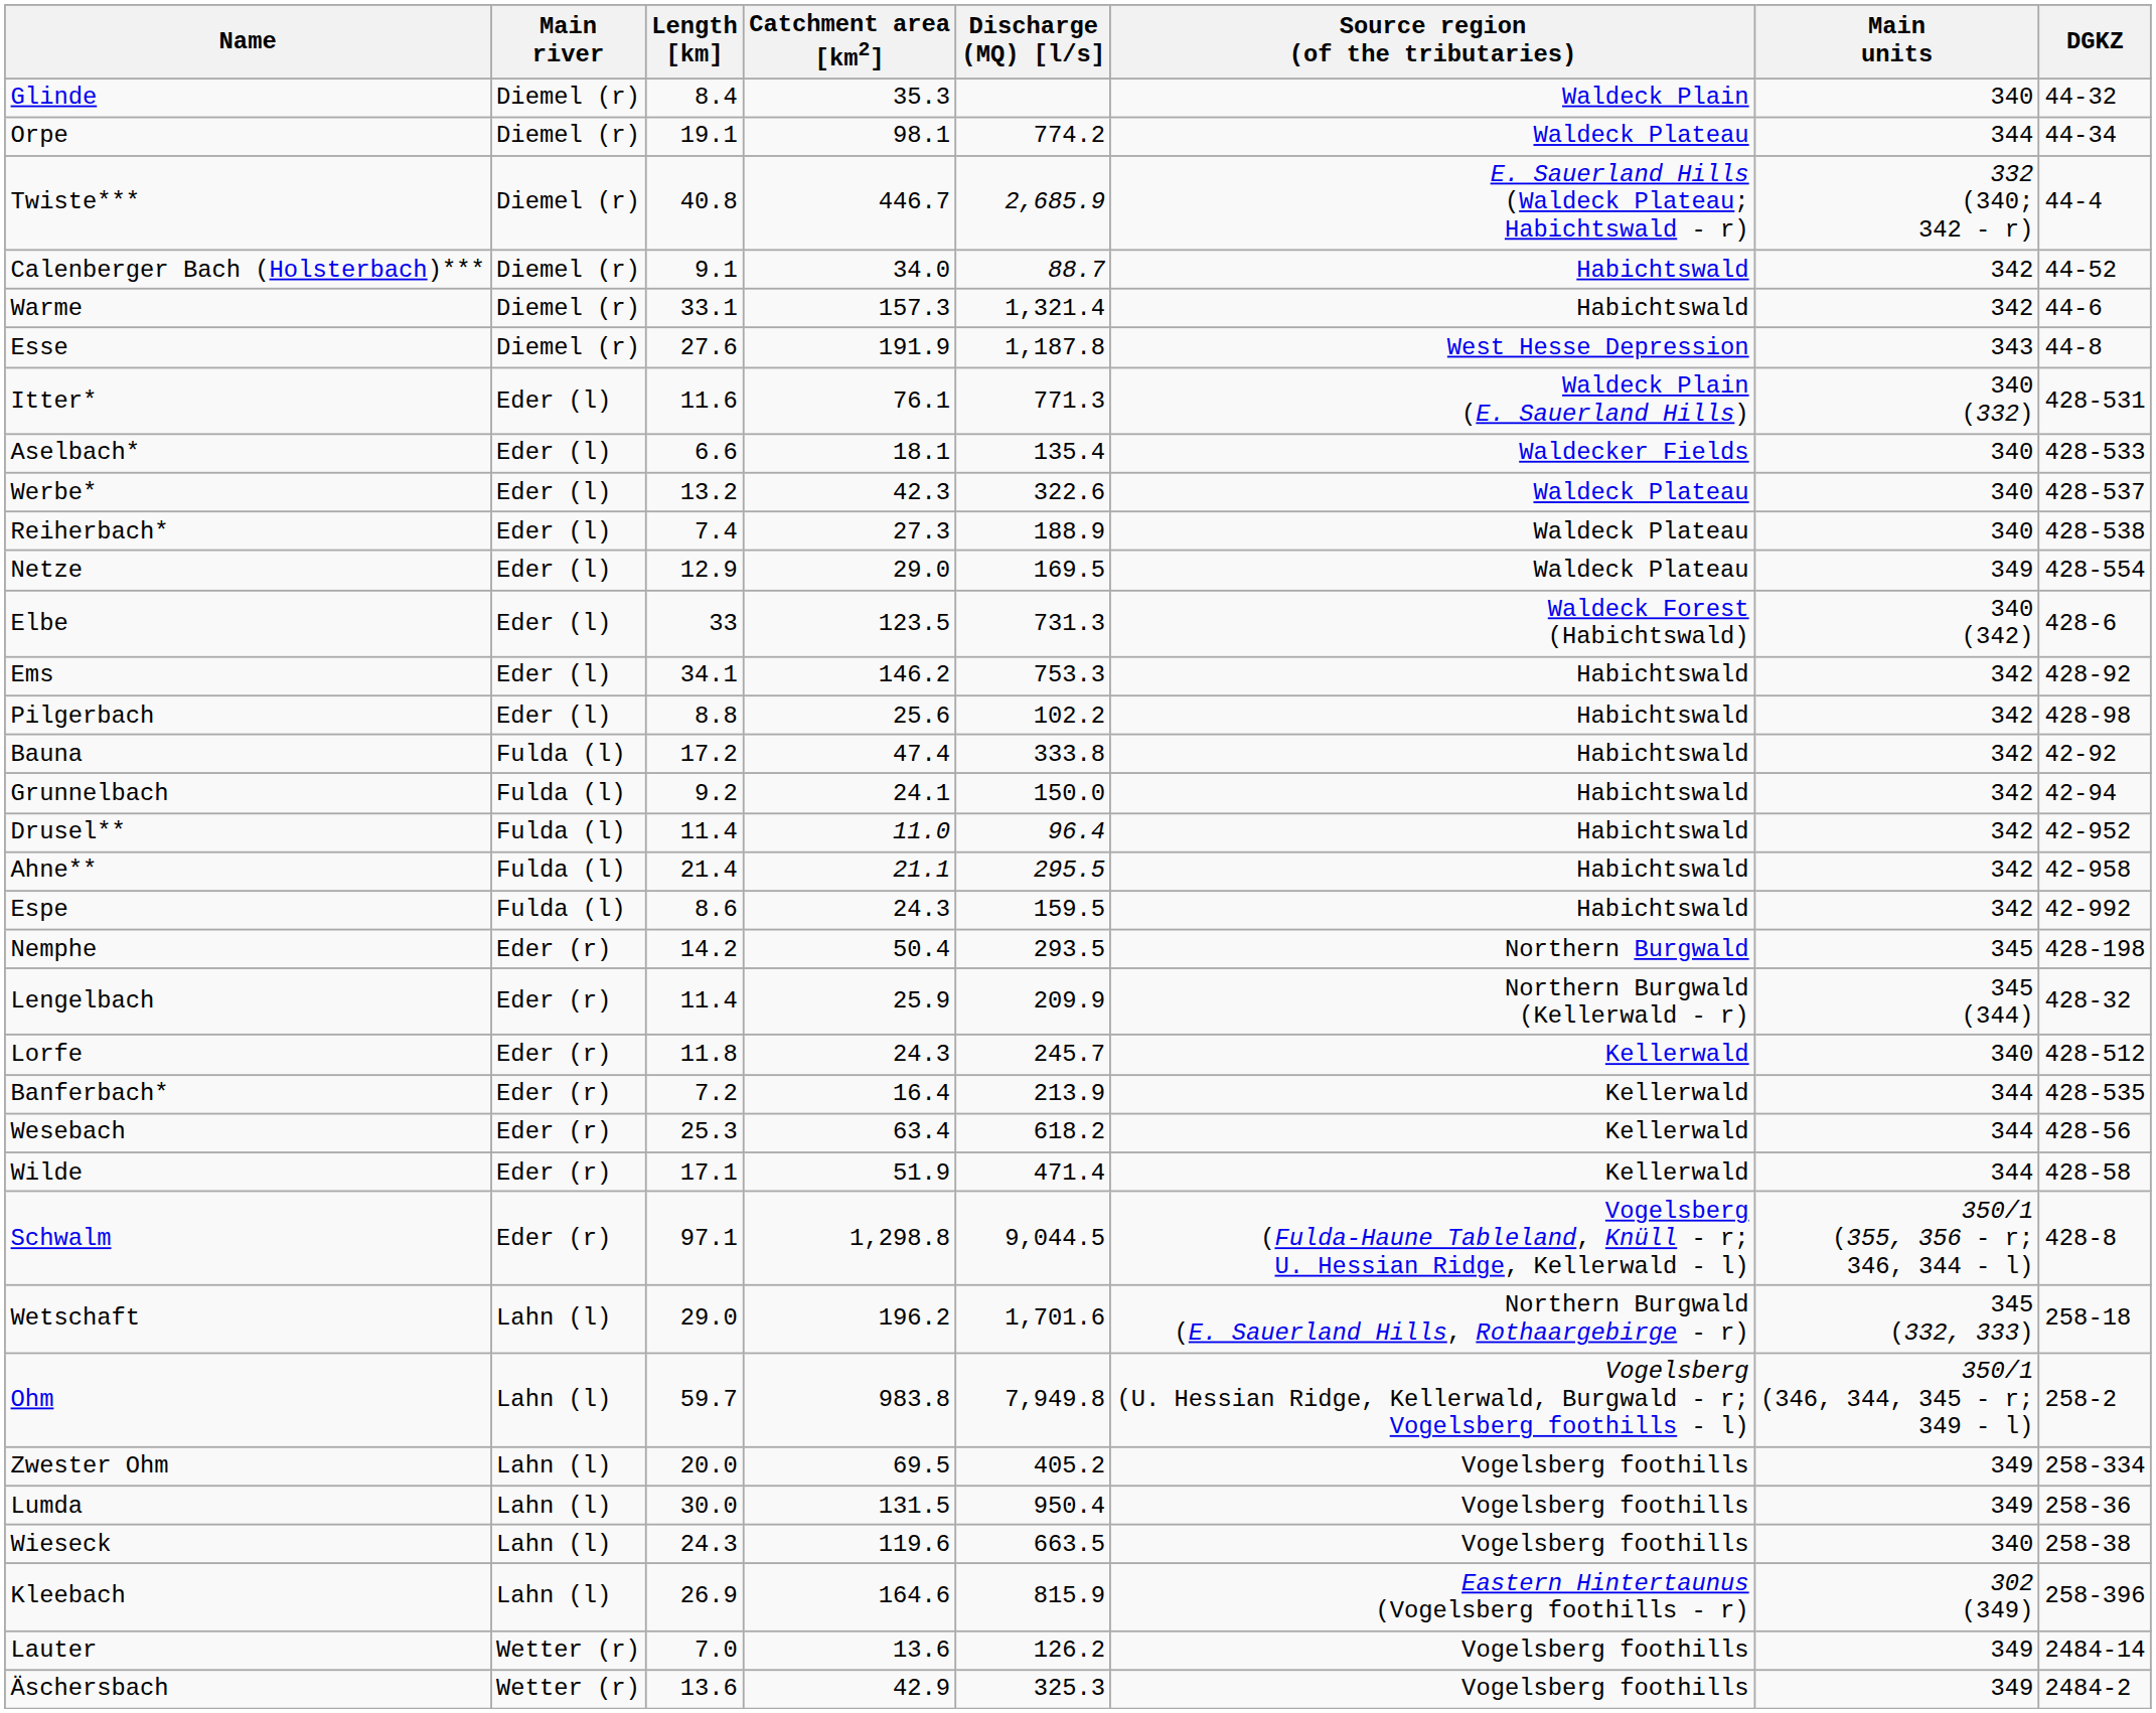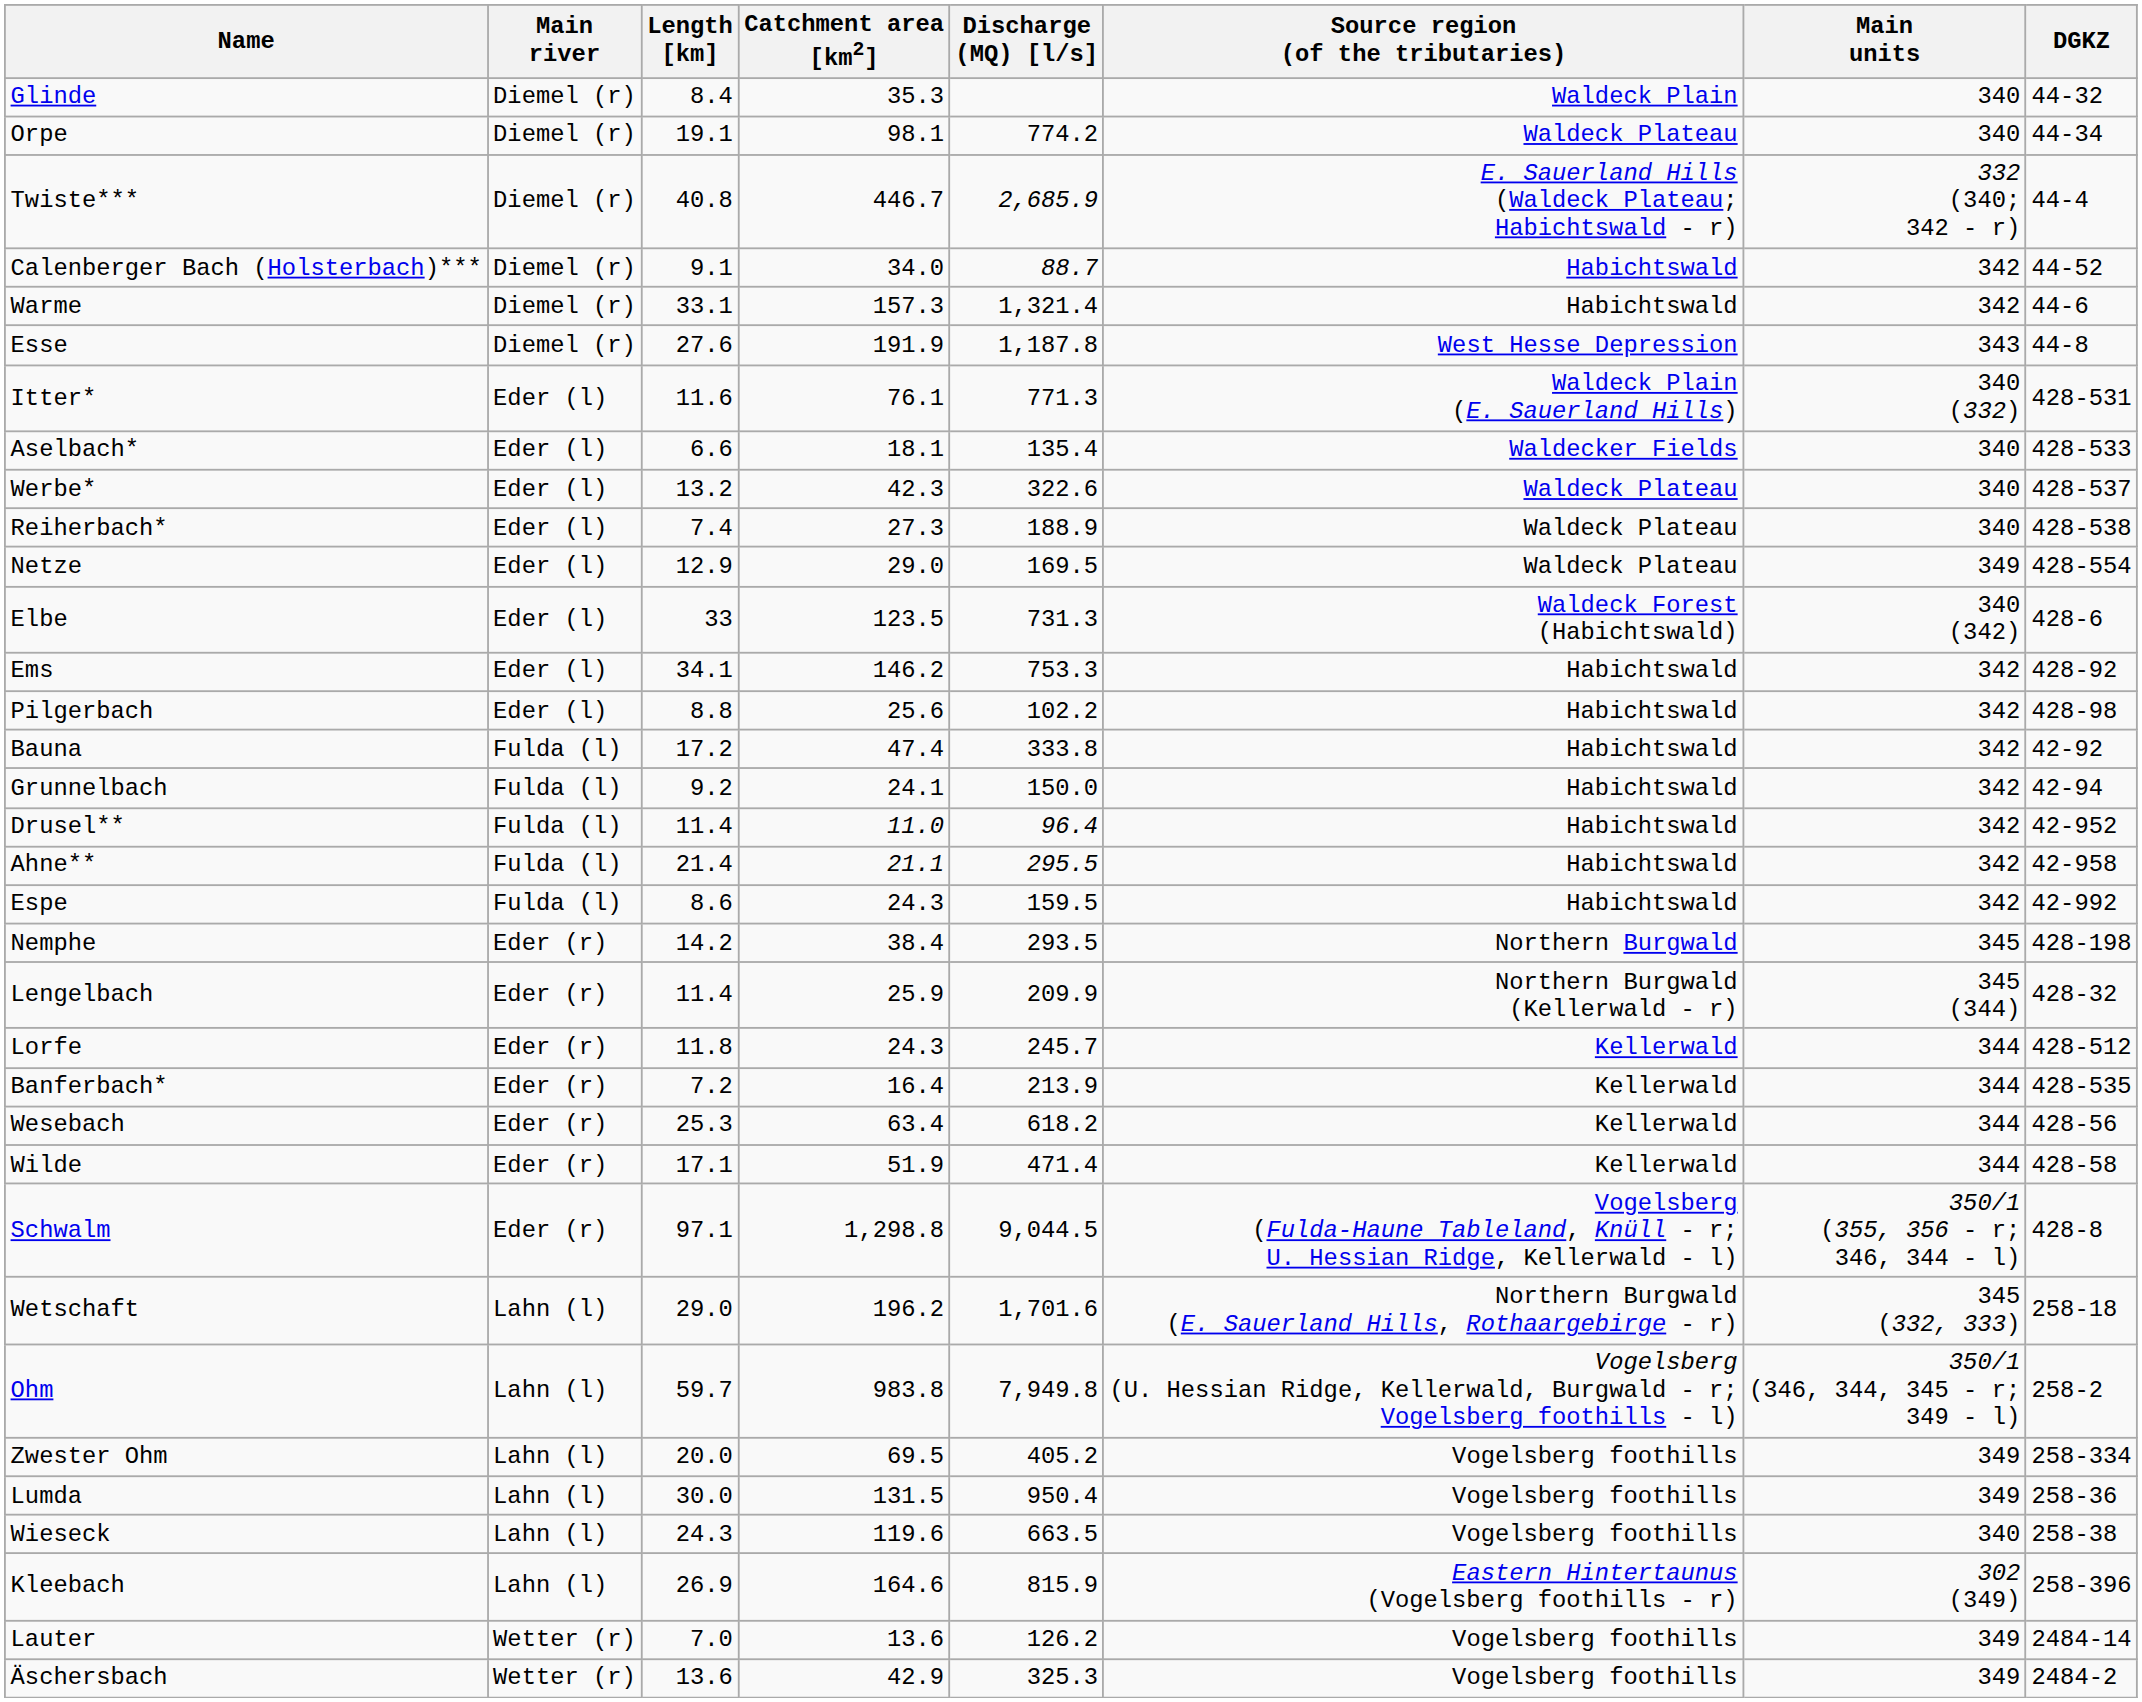 <table class="wikitable sortable">
 <tr>
 <th>Name<br></th>
 <th>Main <br>river<br></th>
 <th>Length<br>[km]<br></th>
 <th>Catchment area<br>[km<sup>2</sup>]<br></th>
 <th>Discharge<br>(MQ) [l/s]<br></th>
 <th>Source region<br>(of the tributaries)<br></th>
 <th>Main<br>units<br></th>
 <th>DGKZ<br></th>
 </tr>
 <tr>
 <td><a href='#'>Glinde</a></td>
 <td>Diemel (r)</td>
 <td align="right">8.4</td>
 <td align="right">35.3</td>
 <td align="right"></td>
 <td align="right"><a href='#'>Waldeck Plain</a></td>
 <td align="right">340</td>
 <td>44-32</td>
 </tr>
 <tr>
 <td>Orpe</td>
 <td>Diemel (r)</td>
 <td align="right">19.1</td>
 <td align="right">98.1</td>
 <td align="right">774.2</td>
 <td align="right"><a href='#'>Waldeck Plateau</a></td>
-<td align="right">344</td>
+<td align="right">340</td>
 <td>44-34</td>
 </tr>
 <tr>
 <td>Twiste***</td>
 <td>Diemel (r)</td>
 <td align="right">40.8</td>
 <td align="right">446.7</td>
 <td align="right"><em>2,685.9</em></td>
 <td align="right"><em><a href='#'>E. Sauerland Hills</a></em><br>(<a href='#'>Waldeck Plateau</a>; <br><a href='#'>Habichtswald</a> - r)</td>
 <td align="right"><em>332</em><br>(340;<br>342 - r)</td>
 <td>44-4</td>
 </tr>
 <tr>
 <td>Calenberger Bach (<a href='#'>Holsterbach</a>)***</td>
 <td>Diemel (r)</td>
 <td align="right">9.1</td>
 <td align="right">34.0</td>
 <td align="right"><em>88.7</em></td>
 <td align="right"><a href='#'>Habichtswald</a></td>
 <td align="right">342</td>
 <td>44-52</td>
 </tr>
 <tr>
 <td>Warme</td>
 <td>Diemel (r)</td>
 <td align="right">33.1</td>
 <td align="right">157.3</td>
 <td align="right">1,321.4</td>
 <td align="right">Habichtswald</td>
 <td align="right">342</td>
 <td>44-6</td>
 </tr>
 <tr>
 <td>Esse</td>
 <td>Diemel (r)</td>
 <td align="right">27.6</td>
 <td align="right">191.9</td>
 <td align="right">1,187.8</td>
 <td align="right"><a href='#'>West Hesse Depression</a></td>
 <td align="right">343</td>
 <td>44-8</td>
 </tr>
 <tr>
 <td>Itter*</td>
 <td>Eder (l)</td>
 <td align="right">11.6</td>
 <td align="right">76.1</td>
 <td align="right">771.3</td>
 <td align="right"><a href='#'>Waldeck Plain</a><br>(<em><a href='#'>E. Sauerland Hills</a></em>)</td>
 <td align="right">340<br>(<em>332</em>)</td>
 <td>428-531</td>
 </tr>
 <tr>
 <td>Aselbach*</td>
 <td>Eder (l)</td>
 <td align="right">6.6</td>
 <td align="right">18.1</td>
 <td align="right">135.4</td>
 <td align="right"><a href='#'>Waldecker Fields</a></td>
 <td align="right">340</td>
 <td>428-533</td>
 </tr>
 <tr>
 <td>Werbe*</td>
 <td>Eder (l)</td>
 <td align="right">13.2</td>
 <td align="right">42.3</td>
 <td align="right">322.6</td>
 <td align="right"><a href='#'>Waldeck Plateau</a></td>
 <td align="right">340</td>
 <td>428-537</td>
 </tr>
 <tr>
 <td>Reiherbach*</td>
 <td>Eder (l)</td>
 <td align="right">7.4</td>
 <td align="right">27.3</td>
 <td align="right">188.9</td>
 <td align="right">Waldeck Plateau</td>
 <td align="right">340</td>
 <td>428-538</td>
 </tr>
 <tr>
 <td>Netze</td>
 <td>Eder (l)</td>
 <td align="right">12.9</td>
 <td align="right">29.0</td>
 <td align="right">169.5</td>
 <td align="right">Waldeck Plateau</td>
 <td align="right">349</td>
 <td>428-554</td>
 </tr>
 <tr>
 <td>Elbe</td>
 <td>Eder (l)</td>
 <td align="right">33</td>
 <td align="right">123.5</td>
 <td align="right">731.3</td>
 <td align="right"><a href='#'>Waldeck Forest</a><br>(Habichtswald)</td>
 <td align="right">340<br>(342)</td>
 <td>428-6</td>
 </tr>
 <tr>
 <td>Ems</td>
 <td>Eder (l)</td>
 <td align="right">34.1</td>
 <td align="right">146.2</td>
 <td align="right">753.3</td>
 <td align="right">Habichtswald</td>
 <td align="right">342</td>
 <td>428-92</td>
 </tr>
 <tr>
 <td>Pilgerbach</td>
 <td>Eder (l)</td>
 <td align="right">8.8</td>
 <td align="right">25.6</td>
 <td align="right">102.2</td>
 <td align="right">Habichtswald</td>
 <td align="right">342</td>
 <td>428-98</td>
 </tr>
 <tr>
 <td>Bauna</td>
 <td>Fulda (l)</td>
 <td align="right">17.2</td>
 <td align="right">47.4</td>
 <td align="right">333.8</td>
 <td align="right">Habichtswald</td>
 <td align="right">342</td>
 <td>42-92</td>
 </tr>
 <tr>
 <td>Grunnelbach</td>
 <td>Fulda (l)</td>
 <td align="right">9.2</td>
 <td align="right">24.1</td>
 <td align="right">150.0</td>
 <td align="right">Habichtswald</td>
 <td align="right">342</td>
 <td>42-94</td>
 </tr>
 <tr>
 <td>Drusel**</td>
 <td>Fulda (l)</td>
 <td align="right">11.4</td>
 <td align="right"><em>11.0</em></td>
 <td align="right"><em>96.4</em></td>
 <td align="right">Habichtswald</td>
 <td align="right">342</td>
 <td>42-952</td>
 </tr>
 <tr>
 <td>Ahne**</td>
 <td>Fulda (l)</td>
 <td align="right">21.4</td>
 <td align="right"><em>21.1</em></td>
 <td align="right"><em>295.5</em></td>
 <td align="right">Habichtswald</td>
 <td align="right">342</td>
 <td>42-958</td>
 </tr>
 <tr>
 <td>Espe</td>
 <td>Fulda (l)</td>
 <td align="right">8.6</td>
 <td align="right">24.3</td>
 <td align="right">159.5</td>
 <td align="right">Habichtswald</td>
 <td align="right">342</td>
 <td>42-992</td>
 </tr>
 <tr>
 <td>Nemphe</td>
 <td>Eder (r)</td>
 <td align="right">14.2</td>
-<td align="right">50.4</td>
+<td align="right">38.4</td>
 <td align="right">293.5</td>
 <td align="right">Northern <a href='#'>Burgwald</a></td>
 <td align="right">345</td>
 <td>428-198</td>
 </tr>
 <tr>
 <td>Lengelbach</td>
 <td>Eder (r)</td>
 <td align="right">11.4</td>
 <td align="right">25.9</td>
 <td align="right">209.9</td>
 <td align="right">Northern Burgwald<br>(Kellerwald - r)</td>
 <td align="right">345<br>(344)</td>
 <td>428-32</td>
 </tr>
 <tr>
 <td>Lorfe</td>
 <td>Eder (r)</td>
 <td align="right">11.8</td>
 <td align="right">24.3</td>
 <td align="right">245.7</td>
 <td align="right"><a href='#'>Kellerwald</a></td>
-<td align="right">340</td>
+<td align="right">344</td>
 <td>428-512</td>
 </tr>
 <tr>
 <td>Banferbach*</td>
 <td>Eder (r)</td>
 <td align="right">7.2</td>
 <td align="right">16.4</td>
 <td align="right">213.9</td>
 <td align="right">Kellerwald</td>
 <td align="right">344</td>
 <td>428-535</td>
 </tr>
 <tr>
 <td>Wesebach</td>
 <td>Eder (r)</td>
 <td align="right">25.3</td>
 <td align="right">63.4</td>
 <td align="right">618.2</td>
 <td align="right">Kellerwald</td>
 <td align="right">344</td>
 <td>428-56</td>
 </tr>
 <tr>
 <td>Wilde</td>
 <td>Eder (r)</td>
 <td align="right">17.1</td>
 <td align="right">51.9</td>
 <td align="right">471.4</td>
 <td align="right">Kellerwald</td>
 <td align="right">344</td>
 <td>428-58</td>
 </tr>
 <tr>
 <td><a href='#'>Schwalm</a></td>
 <td>Eder (r)</td>
 <td align="right">97.1</td>
 <td align="right">1,298.8</td>
 <td align="right">9,044.5</td>
 <td align="right"><a href='#'>Vogelsberg</a><br>(<em><a href='#'>Fulda-Haune Tableland</a></em>, <em><a href='#'>Knüll</a></em> - r; <br><a href='#'>U. Hessian Ridge</a>, Kellerwald - l)</td>
 <td align="right"><em>350/1</em><br>(<em>355, 356</em> - r;<br>346, 344 - l)</td>
 <td>428-8</td>
 </tr>
 <tr>
 <td>Wetschaft</td>
 <td>Lahn (l)</td>
 <td align="right">29.0</td>
 <td align="right">196.2</td>
 <td align="right">1,701.6</td>
 <td align="right">Northern Burgwald<br>(<em><a href='#'>E. Sauerland Hills</a></em>, <em><a href='#'>Rothaargebirge</a></em> - r)</td>
 <td align="right">345 <br>(<em>332, 333</em>)</td>
 <td>258-18</td>
 </tr>
 <tr>
 <td><a href='#'>Ohm</a></td>
 <td>Lahn (l)</td>
 <td align="right">59.7</td>
 <td align="right">983.8</td>
 <td align="right">7,949.8</td>
 <td align="right"><em>Vogelsberg</em> <br>(U. Hessian Ridge, Kellerwald, Burgwald - r;<br><a href='#'>Vogelsberg foothills</a> - l)</td>
 <td align="right"><em>350/1</em> <br>(346, 344, 345 - r;<br>349 - l)</td>
 <td>258-2</td>
 </tr>
 <tr>
 <td>Zwester Ohm</td>
 <td>Lahn (l)</td>
 <td align="right">20.0</td>
 <td align="right">69.5</td>
 <td align="right">405.2</td>
 <td align="right">Vogelsberg foothills</td>
 <td align="right">349</td>
 <td>258-334</td>
 </tr>
 <tr>
 <td>Lumda</td>
 <td>Lahn (l)</td>
 <td align="right">30.0</td>
 <td align="right">131.5</td>
 <td align="right">950.4</td>
 <td align="right">Vogelsberg foothills</td>
 <td align="right">349</td>
 <td>258-36</td>
 </tr>
 <tr>
 <td>Wieseck</td>
 <td>Lahn (l)</td>
 <td align="right">24.3</td>
 <td align="right">119.6</td>
 <td align="right">663.5</td>
 <td align="right">Vogelsberg foothills</td>
 <td align="right">340</td>
 <td>258-38</td>
 </tr>
 <tr>
 <td>Kleebach</td>
 <td>Lahn (l)</td>
 <td align="right">26.9</td>
 <td align="right">164.6</td>
 <td align="right">815.9</td>
 <td align="right"><em><a href='#'>Eastern Hintertaunus</a></em><br>(Vogelsberg foothills - r)</td>
 <td align="right"><em>302</em><br>(349)</td>
 <td>258-396</td>
 </tr>
 <tr>
 <td>Lauter</td>
 <td>Wetter (r)</td>
 <td align="right">7.0</td>
 <td align="right">13.6</td>
 <td align="right">126.2</td>
 <td align="right">Vogelsberg foothills</td>
 <td align="right">349</td>
 <td>2484-14</td>
 </tr>
 <tr>
 <td>Äschersbach</td>
 <td>Wetter (r)</td>
 <td align="right">13.6</td>
 <td align="right">42.9</td>
 <td align="right">325.3</td>
 <td align="right">Vogelsberg foothills</td>
 <td align="right">349</td>
 <td>2484-2</td>
 </tr>
 </table>
